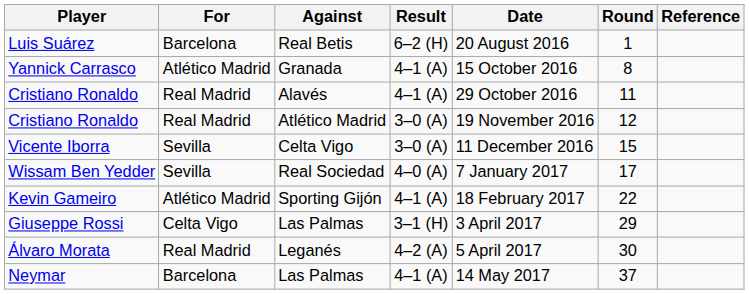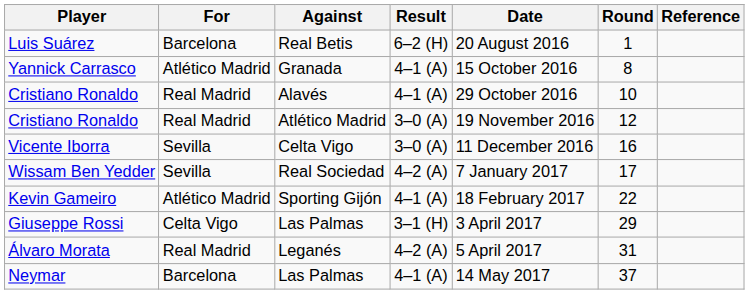 <table class="wikitable sortable">
 <tr>
 <th>Player</th>
 <th>For</th>
 <th>Against</th>
 <th>Result</th>
 <th>Date</th>
 <th>Round</th>
 <th>Reference</th>
 </tr>
 <tr>
 <td> <a href='#'>Luis Suárez</a></td>
 <td>Barcelona</td>
 <td>Real Betis</td>
 <td align=center>6–2 (H)</td>
 <td>20 August 2016</td>
 <td align=center>1</td>
 <td align=center></td>
 </tr>
 <tr>
 <td> <a href='#'>Yannick Carrasco</a></td>
 <td>Atlético Madrid</td>
 <td>Granada</td>
 <td align=center>4–1 (A)</td>
 <td>15 October 2016</td>
 <td align=center>8</td>
 <td align=center></td>
 </tr>
 <tr>
 <td> <a href='#'>Cristiano Ronaldo</a></td>
 <td>Real Madrid</td>
 <td>Alavés</td>
 <td align=center>4–1 (A)</td>
 <td>29 October 2016</td>
-<td align=center>11</td>
+<td align=center>10</td>
 <td align=center></td>
 </tr>
 <tr>
 <td> <a href='#'>Cristiano Ronaldo</a></td>
 <td>Real Madrid</td>
 <td>Atlético Madrid</td>
 <td align=center>3–0 (A)</td>
 <td>19 November 2016</td>
 <td align=center>12</td>
 <td align=center></td>
 </tr>
 <tr>
 <td> <a href='#'>Vicente Iborra</a></td>
 <td>Sevilla</td>
 <td>Celta Vigo</td>
 <td align=center>3–0 (A)</td>
 <td>11 December 2016</td>
-<td align=center>15</td>
+<td align=center>16</td>
 <td align=center></td>
 </tr>
 <tr>
 <td> <a href='#'>Wissam Ben Yedder</a></td>
 <td>Sevilla</td>
 <td>Real Sociedad</td>
-<td align=center>4–0 (A)</td>
+<td align=center>4–2 (A)</td>
 <td>7 January 2017</td>
 <td align=center>17</td>
 <td align=center></td>
 </tr>
 <tr>
 <td> <a href='#'>Kevin Gameiro</a></td>
 <td>Atlético Madrid</td>
 <td>Sporting Gijón</td>
 <td align=center>4–1 (A)</td>
 <td>18 February 2017</td>
 <td align=center>22</td>
 <td align=center></td>
 </tr>
 <tr>
 <td> <a href='#'>Giuseppe Rossi</a></td>
 <td>Celta Vigo</td>
 <td>Las Palmas</td>
 <td align=center>3–1 (H)</td>
 <td>3 April 2017</td>
 <td align=center>29</td>
 <td align=center></td>
 </tr>
 <tr>
 <td> <a href='#'>Álvaro Morata</a></td>
 <td>Real Madrid</td>
 <td>Leganés</td>
 <td align=center>4–2 (A)</td>
 <td>5 April 2017</td>
-<td align=center>30</td>
+<td align=center>31</td>
 <td align=center></td>
 </tr>
 <tr>
 <td> <a href='#'>Neymar</a></td>
 <td>Barcelona</td>
 <td>Las Palmas</td>
 <td align=center>4–1 (A)</td>
 <td>14 May 2017</td>
 <td align=center>37</td>
 <td align=center></td>
 </tr>
 </table>
